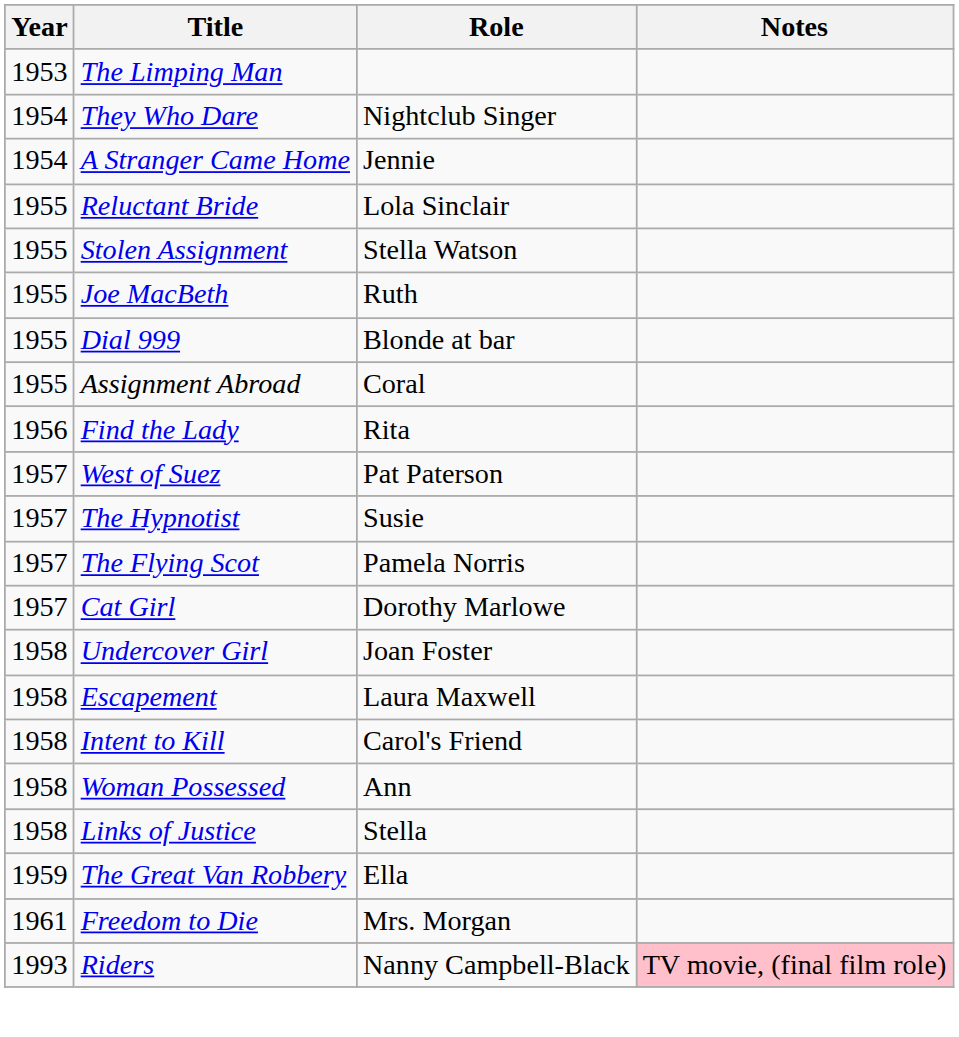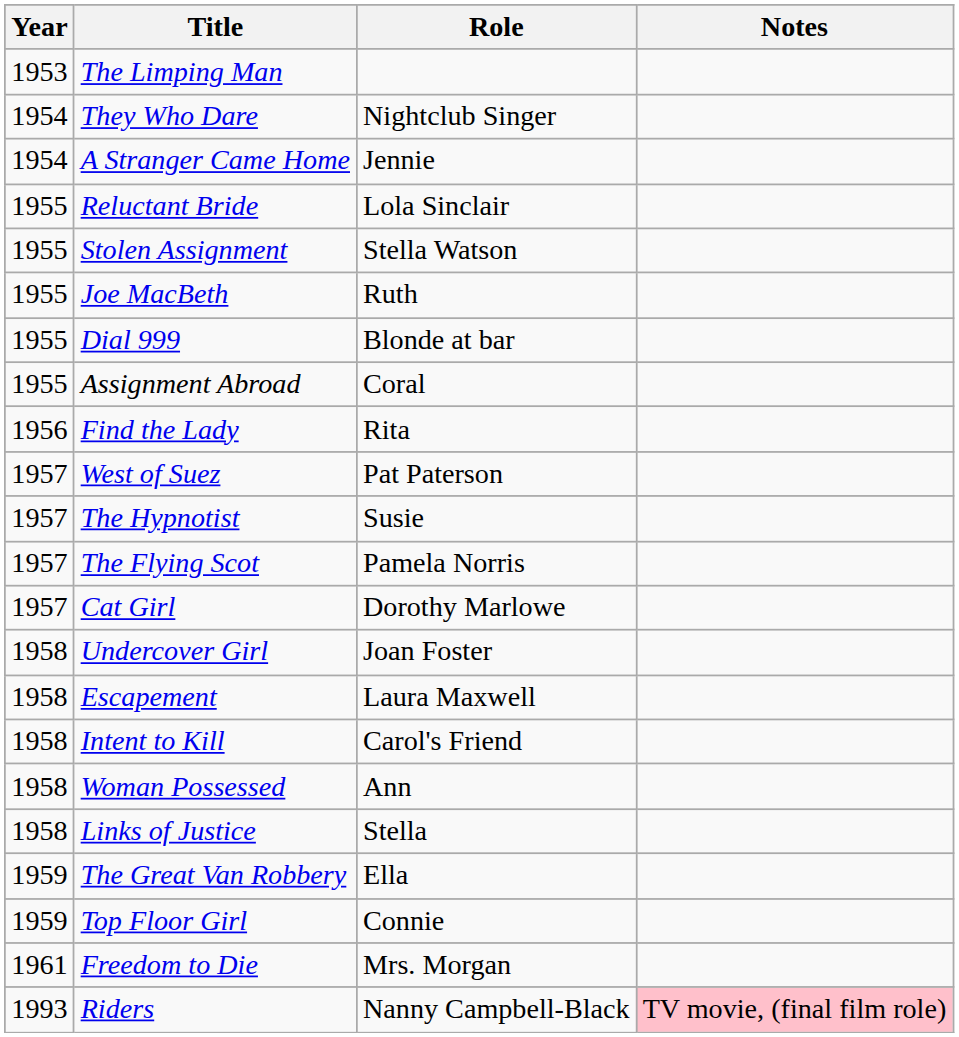 <table class="wikitable sortable">
 <tr>
 <th>Year</th>
 <th>Title</th>
 <th>Role</th>
 <th class="unsortable">Notes</th>
 </tr>
 <tr>
 <td>1953</td>
 <td data-sort-value="Limping Man, The"><em><a href='#'>The Limping Man</a></em></td>
 <td></td>
 <td></td>
 </tr>
 <tr>
 <td>1954</td>
 <td><em><a href='#'>They Who Dare</a></em></td>
 <td>Nightclub Singer</td>
 <td></td>
 </tr>
 <tr>
 <td>1954</td>
 <td data-sort-value="Stranger Came Home, A"><em><a href='#'>A Stranger Came Home</a></em></td>
 <td>Jennie</td>
 <td></td>
 </tr>
 <tr>
 <td>1955</td>
 <td><em><a href='#'>Reluctant Bride</a></em></td>
 <td>Lola Sinclair</td>
 <td></td>
 </tr>
 <tr>
 <td>1955</td>
 <td><em><a href='#'>Stolen Assignment</a></em></td>
 <td>Stella Watson</td>
 <td></td>
 </tr>
 <tr>
 <td>1955</td>
 <td><em><a href='#'>Joe MacBeth</a></em></td>
 <td>Ruth</td>
 <td></td>
 </tr>
 <tr>
 <td>1955</td>
 <td><em><a href='#'>Dial 999</a></em></td>
 <td>Blonde at bar</td>
 <td></td>
 </tr>
 <tr>
 <td>1955</td>
 <td><em>Assignment Abroad</em></td>
 <td>Coral</td>
 <td></td>
 </tr>
 <tr>
 <td>1956</td>
 <td><em><a href='#'>Find the Lady</a></em></td>
 <td>Rita</td>
 <td></td>
 </tr>
 <tr>
 <td>1957</td>
 <td><em><a href='#'>West of Suez</a></em></td>
 <td>Pat Paterson</td>
 <td></td>
 </tr>
 <tr>
 <td>1957</td>
 <td data-sort-value="Hypnotist, The"><em><a href='#'>The Hypnotist</a></em></td>
 <td>Susie</td>
 <td></td>
 </tr>
 <tr>
 <td>1957</td>
 <td data-sort-value="Flying Scot, The"><em><a href='#'>The Flying Scot</a></em></td>
 <td>Pamela Norris</td>
 <td></td>
 </tr>
 <tr>
 <td>1957</td>
 <td><em><a href='#'>Cat Girl</a></em></td>
 <td>Dorothy Marlowe</td>
 <td></td>
 </tr>
 <tr>
 <td>1958</td>
 <td><em><a href='#'>Undercover Girl</a></em></td>
 <td>Joan Foster</td>
 <td></td>
 </tr>
 <tr>
 <td>1958</td>
 <td><em><a href='#'>Escapement</a></em></td>
 <td>Laura Maxwell</td>
 <td></td>
 </tr>
 <tr>
 <td>1958</td>
 <td><em><a href='#'>Intent to Kill</a></em></td>
 <td>Carol's Friend</td>
 <td></td>
 </tr>
 <tr>
 <td>1958</td>
 <td><em><a href='#'>Woman Possessed</a></em></td>
 <td>Ann</td>
 <td></td>
 </tr>
 <tr>
 <td>1958</td>
 <td><em><a href='#'>Links of Justice</a></em></td>
 <td>Stella</td>
 <td></td>
 </tr>
 <tr>
 <td>1959</td>
 <td data-sort-value="Great Van Robbery, The"><em><a href='#'>The Great Van Robbery</a></em></td>
 <td>Ella</td>
 <td></td>
 </tr>
 <tr>
+<td>1959</td>
+<td><em><a href='#'>Top Floor Girl</a></em></td>
+<td>Connie</td>
+<td></td>
+</tr>
+<tr>
 <td>1961</td>
 <td><em><a href='#'>Freedom to Die</a></em></td>
 <td>Mrs. Morgan</td>
 <td></td>
 </tr>
 <tr>
 <td>1993</td>
 <td><em><a href='#'>Riders</a></em></td>
 <td>Nanny Campbell-Black</td>
 <td style="background: pink;">TV movie, (final film role)</td>
 </tr>
 </table>
